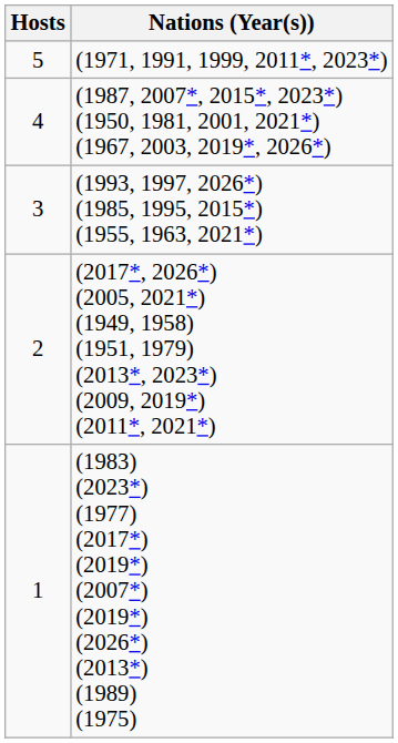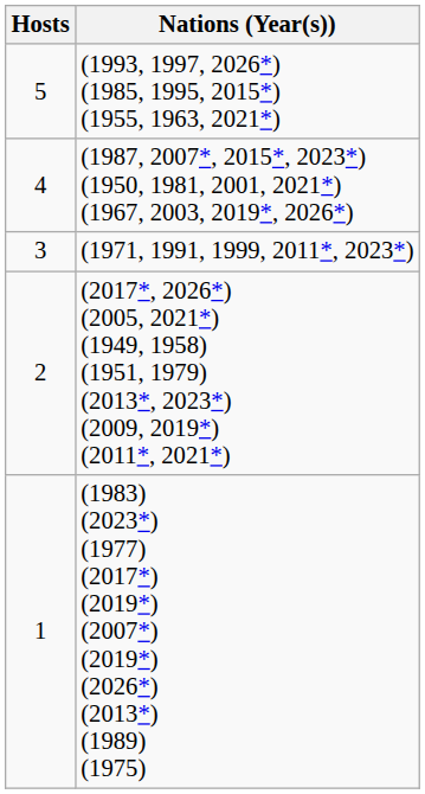 <table class="wikitable">
 <tr>
 <th>Hosts</th>
 <th>Nations (Year(s))</th>
 </tr>
 <tr>
 <td align=center>5</td>
-<td> (1971, 1991, 1999, 2011<a href='#'>*</a>, 2023<a href='#'>*</a>)</td>
+<td> (1993, 1997, 2026<a href='#'>*</a>) <br>  (1985, 1995, 2015<a href='#'>*</a>) <br>  (1955, 1963, 2021<a href='#'>*</a>)</td>
 </tr>
 <tr>
 <td align=center>4</td>
 <td> (1987, 2007<a href='#'>*</a>, 2015<a href='#'>*</a>, 2023<a href='#'>*</a>) <br>  (1950, 1981, 2001, 2021<a href='#'>*</a>) <br>  (1967, 2003, 2019<a href='#'>*</a>, 2026<a href='#'>*</a>)</td>
 </tr>
 <tr>
 <td align=center>3</td>
-<td> (1993, 1997, 2026<a href='#'>*</a>) <br>  (1985, 1995, 2015<a href='#'>*</a>) <br>  (1955, 1963, 2021<a href='#'>*</a>)</td>
+<td> (1971, 1991, 1999, 2011<a href='#'>*</a>, 2023<a href='#'>*</a>)</td>
 </tr>
 <tr>
 <td align=center>2</td>
 <td> (2017<a href='#'>*</a>, 2026<a href='#'>*</a>) <br>  (2005, 2021<a href='#'>*</a>) <br> <em></em> (1949, 1958) <br>  (1951, 1979) <br>  (2013<a href='#'>*</a>, 2023<a href='#'>*</a>) <br>  (2009, 2019<a href='#'>*</a>) <br>  (2011<a href='#'>*</a>, 2021<a href='#'>*</a>)</td>
 </tr>
 <tr>
 <td align=center>1</td>
 <td><em></em> (1983) <br>  (2023<a href='#'>*</a>) <br>  (1977) <br> (2017<a href='#'>*</a>) <br>  (2019<a href='#'>*</a>) <br>  (2007<a href='#'>*</a>) <br>   (2019<a href='#'>*</a>) <br>  (2026<a href='#'>*</a>) <br>  (2013<a href='#'>*</a>) <br> <em></em> (1989) <br> <em></em> (1975)</td>
 </tr>
 </table>
